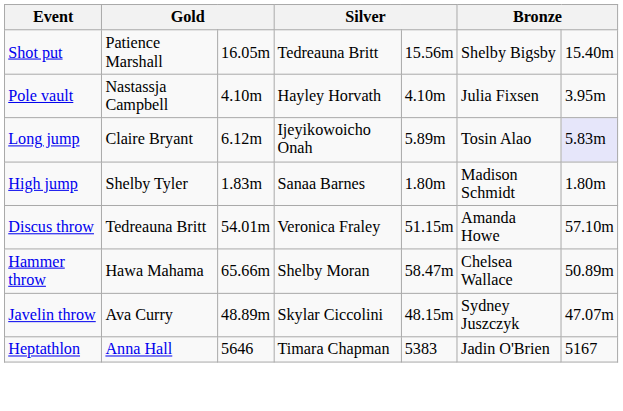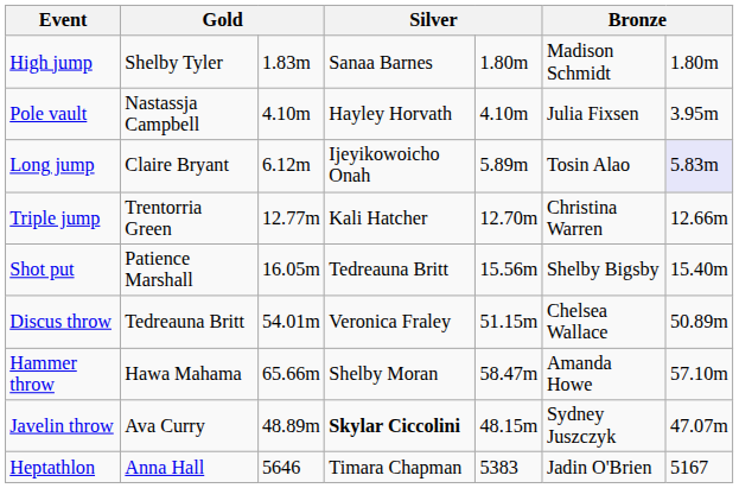 <table class="wikitable">
 <tr>
 <th>Event</th>
 <th colspan="2">Gold</th>
 <th colspan="2">Silver</th>
 <th colspan="2">Bronze</th>
 </tr>
 <tr>
-<td><a href='#'>Shot put</a></td>
-<td>Patience Marshall</td>
-<td>16.05m</td>
-<td>Tedreauna Britt</td>
-<td>15.56m</td>
-<td>Shelby Bigsby</td>
-<td>15.40m</td>
+<td><a href='#'>High jump</a></td>
+<td>Shelby Tyler</td>
+<td>1.83m</td>
+<td>Sanaa Barnes</td>
+<td>1.80m</td>
+<td>Madison Schmidt</td>
+<td>1.80m</td>
 </tr>
 <tr>
 <td><a href='#'>Pole vault</a></td>
 <td>Nastassja Campbell</td>
 <td>4.10m</td>
 <td>Hayley Horvath</td>
 <td>4.10m</td>
 <td>Julia Fixsen</td>
 <td>3.95m</td>
 </tr>
 <tr>
 <td><a href='#'>Long jump</a></td>
 <td>Claire Bryant</td>
 <td>6.12m</td>
 <td>Ijeyikowoicho Onah</td>
 <td>5.89m</td>
 <td>Tosin Alao</td>
 <td style="background: lavender;">5.83m</td>
 </tr>
 <tr>
-<td><a href='#'>High jump</a></td>
-<td>Shelby Tyler</td>
-<td>1.83m</td>
-<td>Sanaa Barnes</td>
-<td>1.80m</td>
-<td>Madison Schmidt</td>
-<td>1.80m</td>
+<td><a href='#'>Triple jump</a></td>
+<td>Trentorria Green</td>
+<td>12.77m</td>
+<td>Kali Hatcher</td>
+<td>12.70m</td>
+<td>Christina Warren</td>
+<td>12.66m</td>
+</tr>
+<tr>
+<td><a href='#'>Shot put</a></td>
+<td>Patience Marshall</td>
+<td>16.05m</td>
+<td>Tedreauna Britt</td>
+<td>15.56m</td>
+<td>Shelby Bigsby</td>
+<td>15.40m</td>
 </tr>
 <tr>
 <td><a href='#'>Discus throw</a></td>
 <td>Tedreauna Britt</td>
 <td>54.01m</td>
 <td>Veronica Fraley</td>
 <td>51.15m</td>
-<td>Amanda Howe</td>
-<td>57.10m</td>
+<td>Chelsea Wallace</td>
+<td>50.89m</td>
 </tr>
 <tr>
 <td><a href='#'>Hammer throw</a></td>
 <td>Hawa Mahama</td>
 <td>65.66m</td>
 <td>Shelby Moran</td>
 <td>58.47m</td>
-<td>Chelsea Wallace</td>
-<td>50.89m</td>
+<td>Amanda Howe</td>
+<td>57.10m</td>
 </tr>
 <tr>
 <td><a href='#'>Javelin throw</a></td>
 <td>Ava Curry</td>
 <td>48.89m</td>
-<td>Skylar Ciccolini</td>
+<td><strong>Skylar Ciccolini</strong></td>
 <td>48.15m</td>
 <td>Sydney Juszczyk</td>
 <td>47.07m</td>
 </tr>
 <tr>
 <td><a href='#'>Heptathlon</a></td>
 <td><a href='#'>Anna Hall</a></td>
 <td>5646</td>
 <td>Timara Chapman</td>
 <td>5383</td>
 <td>Jadin O'Brien</td>
 <td>5167</td>
 </tr>
 </table>
